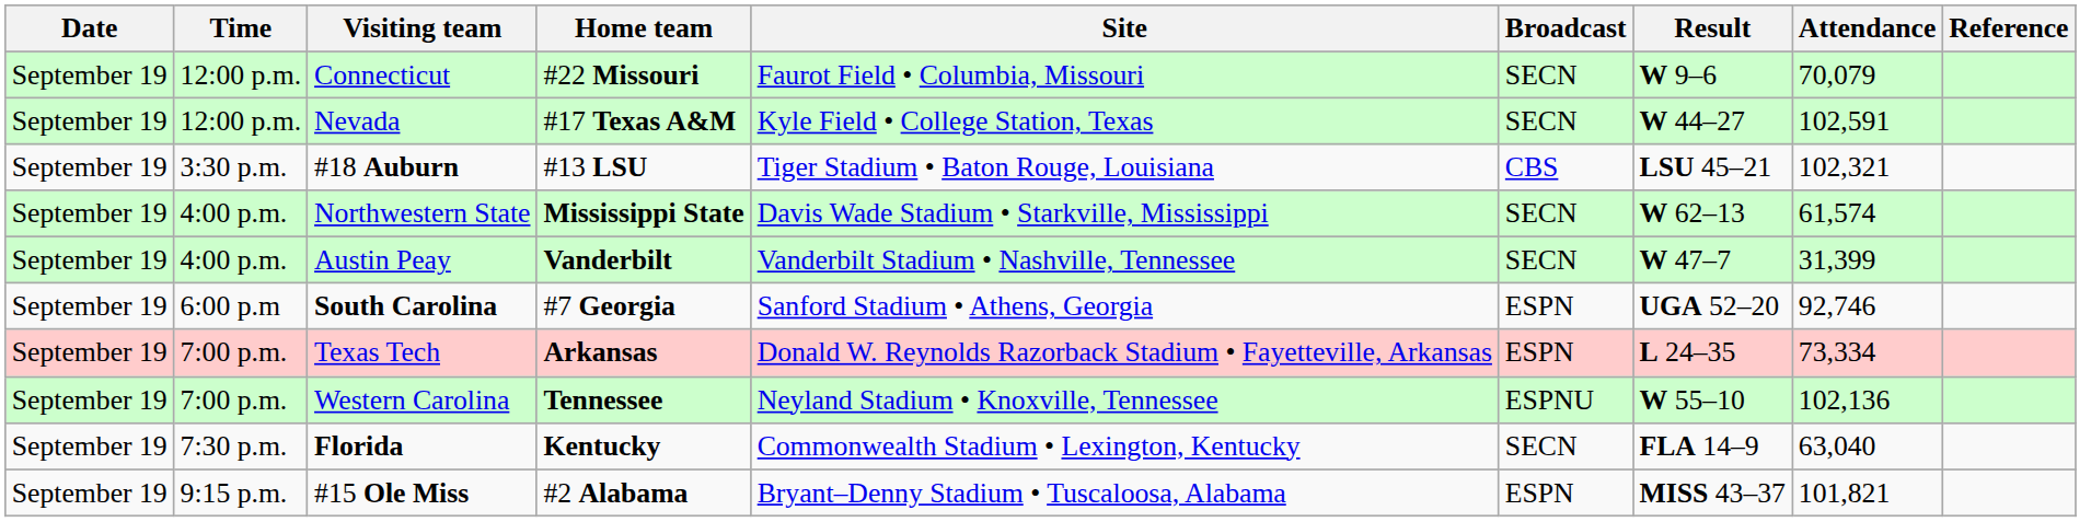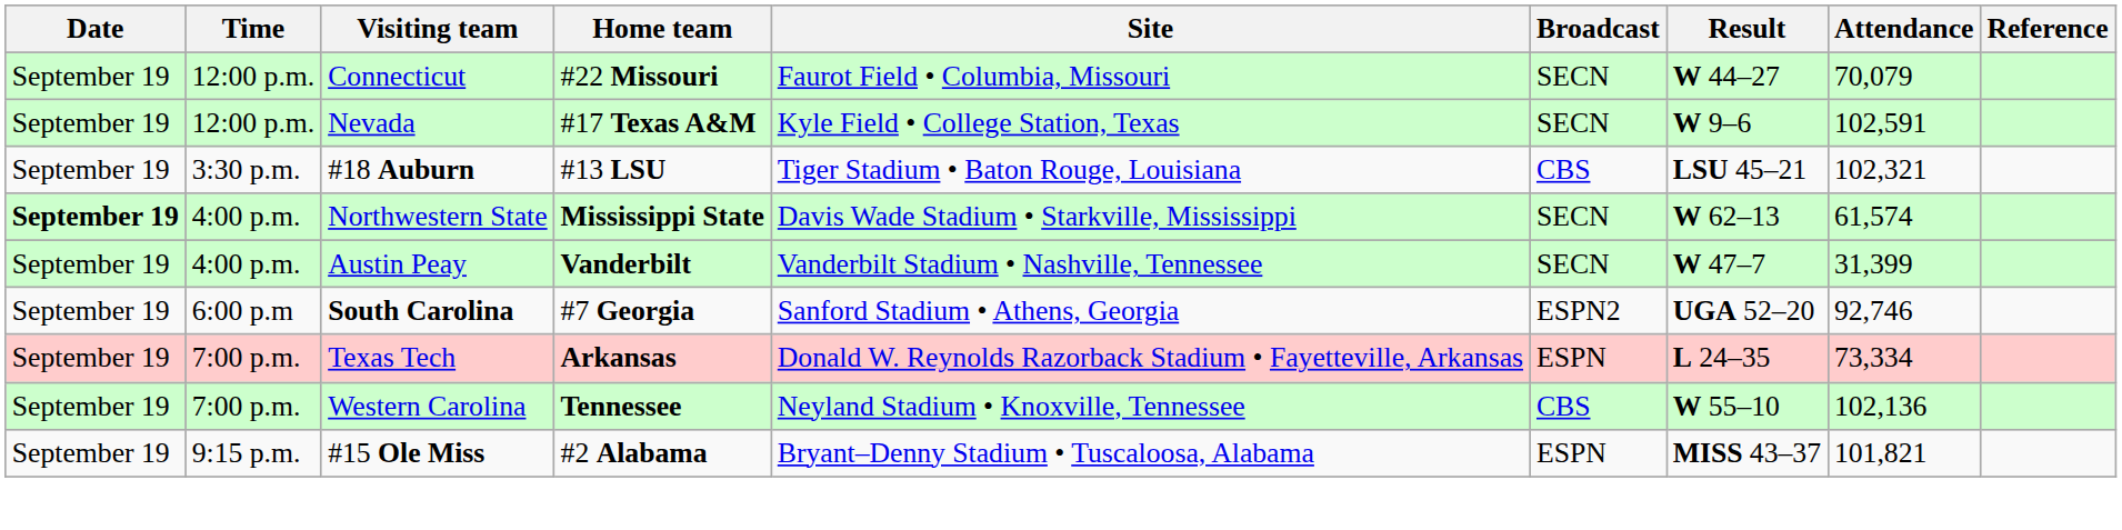 <table class="wikitable" style="font-size:95%;">
 <tr>
 <th>Date</th>
 <th>Time</th>
 <th>Visiting team</th>
 <th>Home team</th>
 <th>Site</th>
 <th>Broadcast</th>
 <th>Result</th>
 <th>Attendance</th>
 <th class="unsortable">Reference</th>
 </tr>
 <tr bgcolor="#ccffcc">
 <td>September 19</td>
 <td>12:00 p.m.</td>
 <td><a href='#'>Connecticut</a></td>
 <td>#22 <strong>Missouri</strong></td>
 <td><a href='#'>Faurot Field</a> • <a href='#'>Columbia, Missouri</a></td>
 <td>SECN</td>
-<td><strong>W</strong> 9–6</td>
+<td><strong>W</strong> 44–27</td>
 <td>70,079</td>
 <td></td>
 </tr>
 <tr bgcolor="#ccffcc">
 <td>September 19</td>
 <td>12:00 p.m.</td>
 <td><a href='#'>Nevada</a></td>
 <td>#17 <strong>Texas A&M</strong></td>
 <td><a href='#'>Kyle Field</a> • <a href='#'>College Station, Texas</a></td>
 <td>SECN</td>
-<td><strong>W</strong> 44–27</td>
+<td><strong>W</strong> 9–6</td>
 <td>102,591</td>
 <td></td>
 </tr>
 <tr bgcolor=>
 <td>September 19</td>
 <td>3:30 p.m.</td>
 <td>#18 <strong>Auburn</strong></td>
 <td>#13 <strong>LSU</strong></td>
 <td><a href='#'>Tiger Stadium</a> • <a href='#'>Baton Rouge, Louisiana</a></td>
 <td><a href='#'>CBS</a></td>
 <td><strong>LSU</strong> 45–21</td>
 <td>102,321</td>
 <td></td>
 </tr>
 <tr bgcolor="#ccffcc">
-<td>September 19</td>
+<td><strong>September 19</strong></td>
 <td>4:00 p.m.</td>
 <td><a href='#'>Northwestern State</a></td>
 <td><strong>Mississippi State</strong></td>
 <td><a href='#'>Davis Wade Stadium</a> • <a href='#'>Starkville, Mississippi</a></td>
 <td>SECN</td>
 <td><strong>W</strong> 62–13</td>
 <td>61,574</td>
 <td></td>
 </tr>
 <tr bgcolor="#ccffcc">
 <td>September 19</td>
 <td>4:00 p.m.</td>
 <td><a href='#'>Austin Peay</a></td>
 <td><strong>Vanderbilt</strong></td>
 <td><a href='#'>Vanderbilt Stadium</a> • <a href='#'>Nashville, Tennessee</a></td>
 <td>SECN</td>
 <td><strong>W</strong> 47–7</td>
 <td>31,399</td>
 <td></td>
 </tr>
 <tr bgcolor=>
 <td>September 19</td>
 <td>6:00 p.m</td>
 <td><strong>South Carolina</strong></td>
 <td>#7 <strong>Georgia</strong></td>
 <td><a href='#'>Sanford Stadium</a> • <a href='#'>Athens, Georgia</a></td>
-<td>ESPN</td>
+<td>ESPN2</td>
 <td><strong>UGA</strong> 52–20</td>
 <td>92,746</td>
 <td></td>
 </tr>
 <tr bgcolor="#ffcccc">
 <td>September 19</td>
 <td>7:00 p.m.</td>
 <td><a href='#'>Texas Tech</a></td>
 <td><strong>Arkansas</strong></td>
 <td><a href='#'>Donald W. Reynolds Razorback Stadium</a> • <a href='#'>Fayetteville, Arkansas</a></td>
 <td>ESPN</td>
 <td><strong>L</strong> 24–35</td>
 <td>73,334</td>
 <td></td>
 </tr>
 <tr bgcolor="#ccffcc">
 <td>September 19</td>
 <td>7:00 p.m.</td>
 <td><a href='#'>Western Carolina</a></td>
 <td><strong>Tennessee</strong></td>
 <td><a href='#'>Neyland Stadium</a> • <a href='#'>Knoxville, Tennessee</a></td>
-<td>ESPNU</td>
+<td><a href='#'>CBS</a></td>
 <td><strong>W</strong> 55–10</td>
 <td>102,136</td>
-<td></td>
-</tr>
-<tr bgcolor=>
-<td>September 19</td>
-<td>7:30 p.m.</td>
-<td><strong>Florida</strong></td>
-<td><strong>Kentucky</strong></td>
-<td><a href='#'>Commonwealth Stadium</a> • <a href='#'>Lexington, Kentucky</a></td>
-<td>SECN</td>
-<td><strong>FLA</strong> 14–9</td>
-<td>63,040</td>
 <td></td>
 </tr>
 <tr bgcolor=>
 <td>September 19</td>
 <td>9:15 p.m.</td>
 <td>#15 <strong>Ole Miss</strong></td>
 <td>#2 <strong>Alabama</strong></td>
 <td><a href='#'>Bryant–Denny Stadium</a> • <a href='#'>Tuscaloosa, Alabama</a></td>
 <td>ESPN</td>
 <td><strong>MISS</strong> 43–37</td>
 <td>101,821</td>
 <td></td>
 </tr>
 </table>
